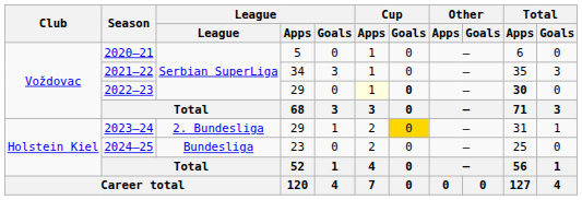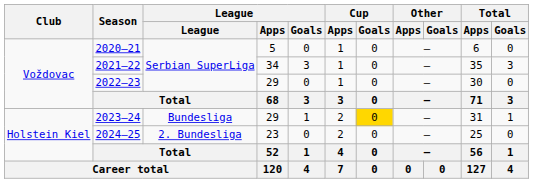 <table class="wikitable" style="text-align:center">
 <tr>
 <th rowspan="2">Club</th>
 <th rowspan="2">Season</th>
 <th colspan="3">League</th>
 <th colspan="2">Cup</th>
 <th colspan="2">Other</th>
 <th colspan="2">Total</th>
 </tr>
 <tr>
 <th>League</th>
 <th>Apps</th>
 <th>Goals</th>
 <th>Apps</th>
 <th>Goals</th>
 <th>Apps</th>
 <th>Goals</th>
 <th>Apps</th>
 <th>Goals</th>
 </tr>
 <tr>
 <td rowspan="4"><a href='#'>Voždovac</a></td>
 <td><a href='#'>2020–21</a></td>
 <td rowspan="3"><a href='#'>Serbian SuperLiga</a></td>
 <td>5</td>
 <td>0</td>
 <td>1</td>
 <td>0</td>
 <td colspan="2">—</td>
 <td>6</td>
 <td>0</td>
 </tr>
 <tr>
 <td><a href='#'>2021–22</a></td>
 <td>34</td>
 <td>3</td>
 <td>1</td>
 <td>0</td>
 <td colspan="2">—</td>
 <td>35</td>
 <td>3</td>
 </tr>
 <tr>
 <td><a href='#'>2022–23</a></td>
 <td>29</td>
 <td>0</td>
-<td style="background: lightyellow;">1</td>
-<td><strong>0</strong></td>
+<td>1</td>
+<td>0</td>
 <td colspan="2">—</td>
-<td><strong>30</strong></td>
+<td>30</td>
 <td>0</td>
 </tr>
 <tr>
 <th colspan="2">Total</th>
 <th>68</th>
 <th>3</th>
 <th>3</th>
 <th>0</th>
 <th colspan="2">—</th>
 <th>71</th>
 <th>3</th>
 </tr>
 <tr>
 <td rowspan="3"><a href='#'>Holstein Kiel</a></td>
 <td><a href='#'>2023–24</a></td>
-<td><a href='#'>2. Bundesliga</a></td>
+<td><a href='#'>Bundesliga</a></td>
 <td>29</td>
 <td>1</td>
 <td>2</td>
 <td style="background: gold;">0</td>
 <td colspan="2">—</td>
 <td>31</td>
 <td>1</td>
 </tr>
 <tr>
 <td><a href='#'>2024–25</a></td>
-<td><a href='#'>Bundesliga</a></td>
+<td><a href='#'>2. Bundesliga</a></td>
 <td>23</td>
 <td>0</td>
 <td>2</td>
 <td>0</td>
 <td colspan="2">—</td>
 <td>25</td>
 <td>0</td>
 </tr>
 <tr>
 <th colspan="2">Total</th>
 <th>52</th>
 <th>1</th>
 <th>4</th>
 <th>0</th>
 <th colspan="2">—</th>
 <th>56</th>
 <th>1</th>
 </tr>
 <tr>
 <th colspan="3">Career total</th>
 <th>120</th>
 <th>4</th>
 <th>7</th>
 <th>0</th>
 <th>0</th>
 <th>0</th>
 <th>127</th>
 <th>4</th>
 </tr>
 </table>
